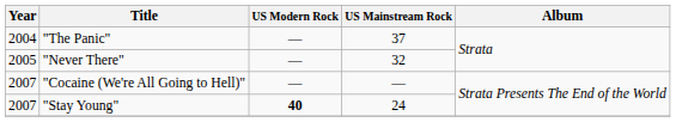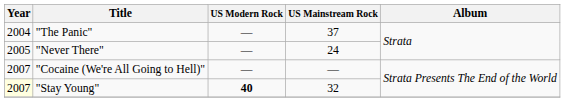 <table class="wikitable">
 <tr>
 <th>Year</th>
 <th>Title</th>
 <th><small>US Modern Rock</small></th>
 <th><small>US Mainstream Rock</small></th>
 <th>Album</th>
 </tr>
 <tr>
 <td>2004</td>
 <td>"The Panic"</td>
 <td align=center>—</td>
 <td align=center>37</td>
 <td rowspan=2><em>Strata</em></td>
 </tr>
 <tr>
 <td>2005</td>
 <td>"Never There"</td>
 <td align=center>—</td>
-<td align=center>32</td>
+<td align=center>24</td>
 </tr>
 <tr>
 <td>2007</td>
 <td>"Cocaine (We're All Going to Hell)"</td>
 <td align=center>—</td>
 <td align=center>—</td>
 <td rowspan=2><em>Strata Presents The End of the World</em></td>
 </tr>
 <tr>
-<td>2007</td>
+<td style="background: lightyellow;">2007</td>
 <td>"Stay Young"</td>
 <td align=center><strong>40</strong></td>
-<td align=center>24</td>
+<td align=center>32</td>
 </tr>
 <tr>
 </tr>
 </table>
